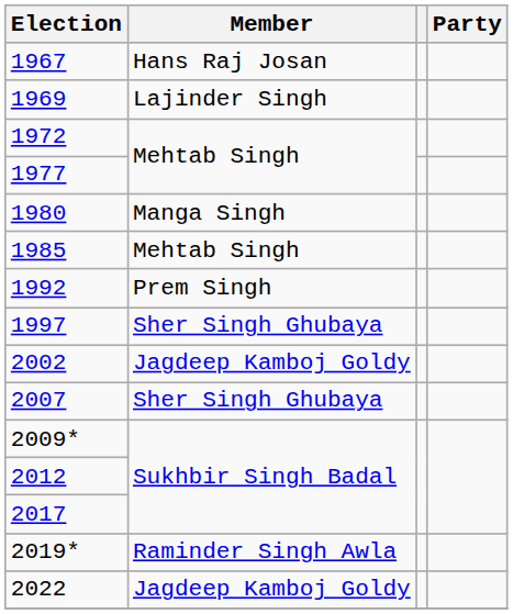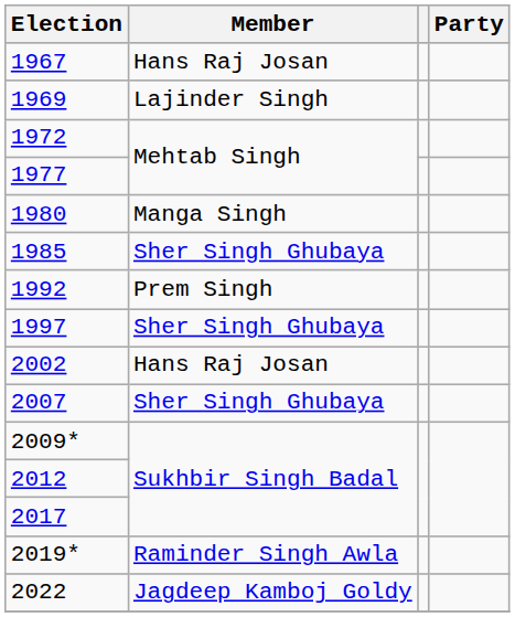 <table class="wikitable sortable">
 <tr>
 <th>Election</th>
 <th>Member</th>
 <th></th>
 <th colspan=2>Party</th>
 </tr>
 <tr>
 <td><a href='#'>1967</a></td>
 <td>Hans Raj Josan</td>
 <td></td>
 <td></td>
 </tr>
 <tr>
 <td><a href='#'>1969</a></td>
 <td>Lajinder Singh</td>
 <td></td>
 <td></td>
 </tr>
 <tr>
 <td><a href='#'>1972</a></td>
 <td rowspan="2">Mehtab Singh</td>
 <td></td>
 <td></td>
 </tr>
 <tr>
 <td><a href='#'>1977</a></td>
 <td></td>
 </tr>
 <tr>
 <td><a href='#'>1980</a></td>
 <td>Manga Singh</td>
 <td></td>
 <td></td>
 </tr>
 <tr>
 <td><a href='#'>1985</a></td>
-<td>Mehtab Singh</td>
+<td><a href='#'>Sher Singh Ghubaya</a></td>
 <td></td>
 <td></td>
 </tr>
 <tr>
 <td><a href='#'>1992</a></td>
 <td>Prem Singh</td>
 <td></td>
 <td></td>
 </tr>
 <tr>
 <td><a href='#'>1997</a></td>
 <td><a href='#'>Sher Singh Ghubaya</a></td>
 <td></td>
 <td></td>
 </tr>
 <tr>
 <td><a href='#'>2002</a></td>
-<td><a href='#'>Jagdeep Kamboj Goldy</a></td>
+<td>Hans Raj Josan</td>
 <td></td>
 <td></td>
 </tr>
 <tr>
 <td><a href='#'>2007</a></td>
 <td><a href='#'>Sher Singh Ghubaya</a></td>
 <td></td>
 <td></td>
 </tr>
 <tr>
 <td>2009*</td>
 <td rowspan="3"><a href='#'>Sukhbir Singh Badal</a></td>
 <td rowspan="3"></td>
 </tr>
 <tr>
 <td><a href='#'>2012</a></td>
 </tr>
 <tr>
 <td><a href='#'>2017</a></td>
 </tr>
 <tr>
 <td>2019*</td>
 <td><a href='#'>Raminder Singh Awla</a></td>
 <td></td>
 <td></td>
 </tr>
 <tr>
 <td>2022</td>
 <td><a href='#'>Jagdeep Kamboj Goldy</a></td>
 <td></td>
 <td></td>
 </tr>
 <tr>
 </tr>
 </table>
